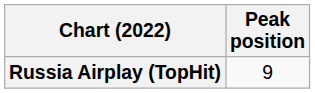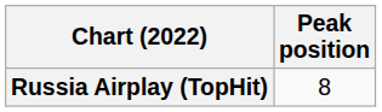 <table class="wikitable plainrowheaders" style="text-align:center">
 <tr>
 <th scope="col">Chart (2022)</th>
 <th scope="col">Peak<br>position</th>
 </tr>
 <tr>
 <th scope="row">Russia Airplay (TopHit)</th>
-<td>9</td>
+<td>8</td>
 </tr>
 </table>
